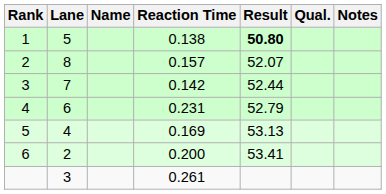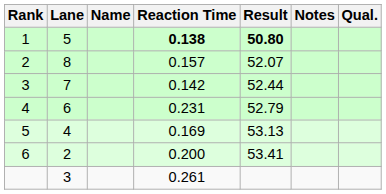 <table class="wikitable sortable" style="text-align:center">
 <tr>
 <th>Rank</th>
 <th>Lane</th>
 <th>Name</th>
 <th>Reaction Time</th>
 <th>Result</th>
+<th>Notes</th>
 <th>Qual.</th>
-<th>Notes</th>
 </tr>
 <tr bgcolor=ccffcc>
 <td>1</td>
 <td>5</td>
 <td align="left"></td>
-<td>0.138</td>
+<td><strong>0.138</strong></td>
 <td><strong>50.80</strong></td>
 <td></td>
 <td></td>
 </tr>
 <tr bgcolor=ccffcc>
 <td>2</td>
 <td>8</td>
 <td align="left"></td>
 <td>0.157</td>
 <td>52.07</td>
 <td></td>
 <td></td>
 </tr>
 <tr bgcolor=ccffcc>
 <td>3</td>
 <td>7</td>
 <td align="left"></td>
 <td>0.142</td>
 <td>52.44</td>
 <td></td>
 <td></td>
 </tr>
 <tr bgcolor=ccffcc>
 <td>4</td>
 <td>6</td>
 <td align="left"></td>
 <td>0.231</td>
 <td>52.79</td>
 <td></td>
 <td></td>
 </tr>
 <tr bgcolor=ddffdd>
 <td>5</td>
 <td>4</td>
 <td align="left"></td>
 <td>0.169</td>
 <td>53.13</td>
 <td></td>
 <td></td>
 </tr>
 <tr bgcolor=ddffdd>
 <td>6</td>
 <td>2</td>
 <td align="left"></td>
 <td>0.200</td>
 <td>53.41</td>
 <td></td>
 <td></td>
 </tr>
 <tr>
 <td></td>
 <td>3</td>
 <td align="left"></td>
 <td>0.261</td>
 <td></td>
 <td></td>
 <td></td>
 </tr>
 </table>
